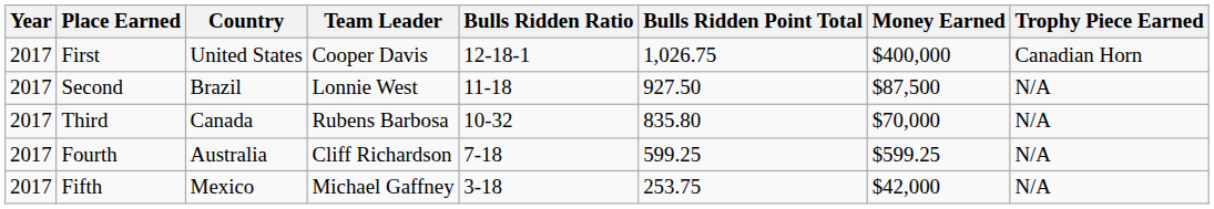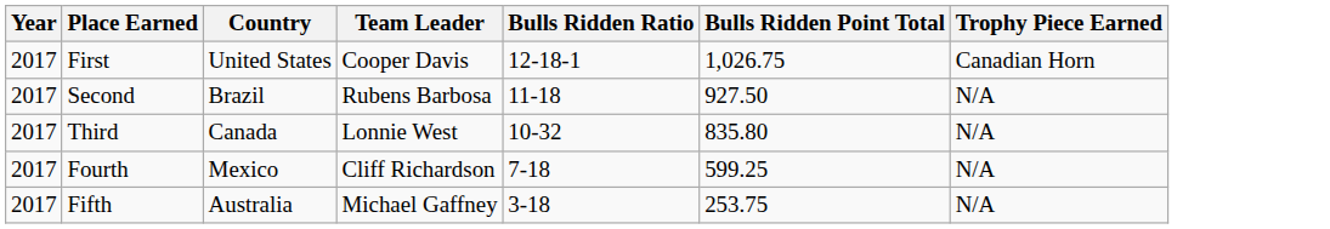 <table class="wikitable">
 <tr>
 <th>Year</th>
 <th>Place Earned</th>
 <th>Country</th>
 <th>Team Leader</th>
 <th>Bulls Ridden Ratio</th>
 <th>Bulls Ridden Point Total</th>
-<th>Money Earned</th>
 <th>Trophy Piece Earned</th>
 </tr>
 <tr>
 <td>2017</td>
 <td>First</td>
 <td>United States</td>
 <td>Cooper Davis</td>
 <td>12-18-1</td>
 <td>1,026.75</td>
-<td>$400,000</td>
 <td>Canadian Horn</td>
 </tr>
 <tr>
 <td>2017</td>
 <td>Second</td>
 <td>Brazil</td>
-<td>Lonnie West</td>
+<td>Rubens Barbosa</td>
 <td>11-18</td>
 <td>927.50</td>
-<td>$87,500</td>
 <td>N/A</td>
 </tr>
 <tr>
 <td>2017</td>
 <td>Third</td>
 <td>Canada</td>
-<td>Rubens Barbosa</td>
+<td>Lonnie West</td>
 <td>10-32</td>
 <td>835.80</td>
-<td>$70,000</td>
 <td>N/A</td>
 </tr>
 <tr>
 <td>2017</td>
 <td>Fourth</td>
-<td>Australia</td>
+<td>Mexico</td>
 <td>Cliff Richardson</td>
 <td>7-18</td>
 <td>599.25</td>
-<td>$599.25</td>
 <td>N/A</td>
 </tr>
 <tr>
 <td>2017</td>
 <td>Fifth</td>
-<td>Mexico</td>
+<td>Australia</td>
 <td>Michael Gaffney</td>
 <td>3-18</td>
 <td>253.75</td>
-<td>$42,000</td>
 <td>N/A</td>
 </tr>
 </table>
